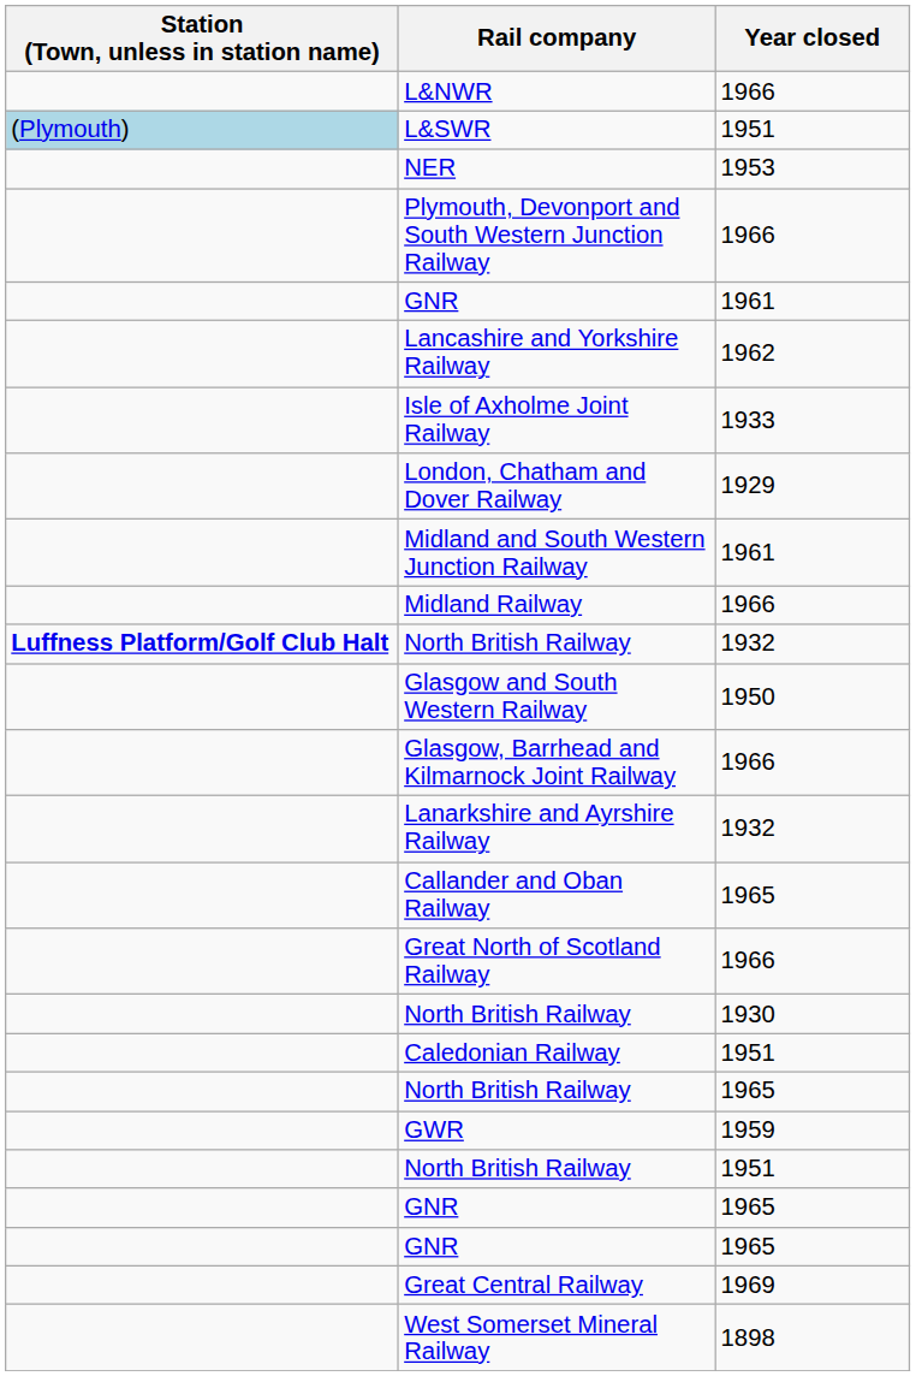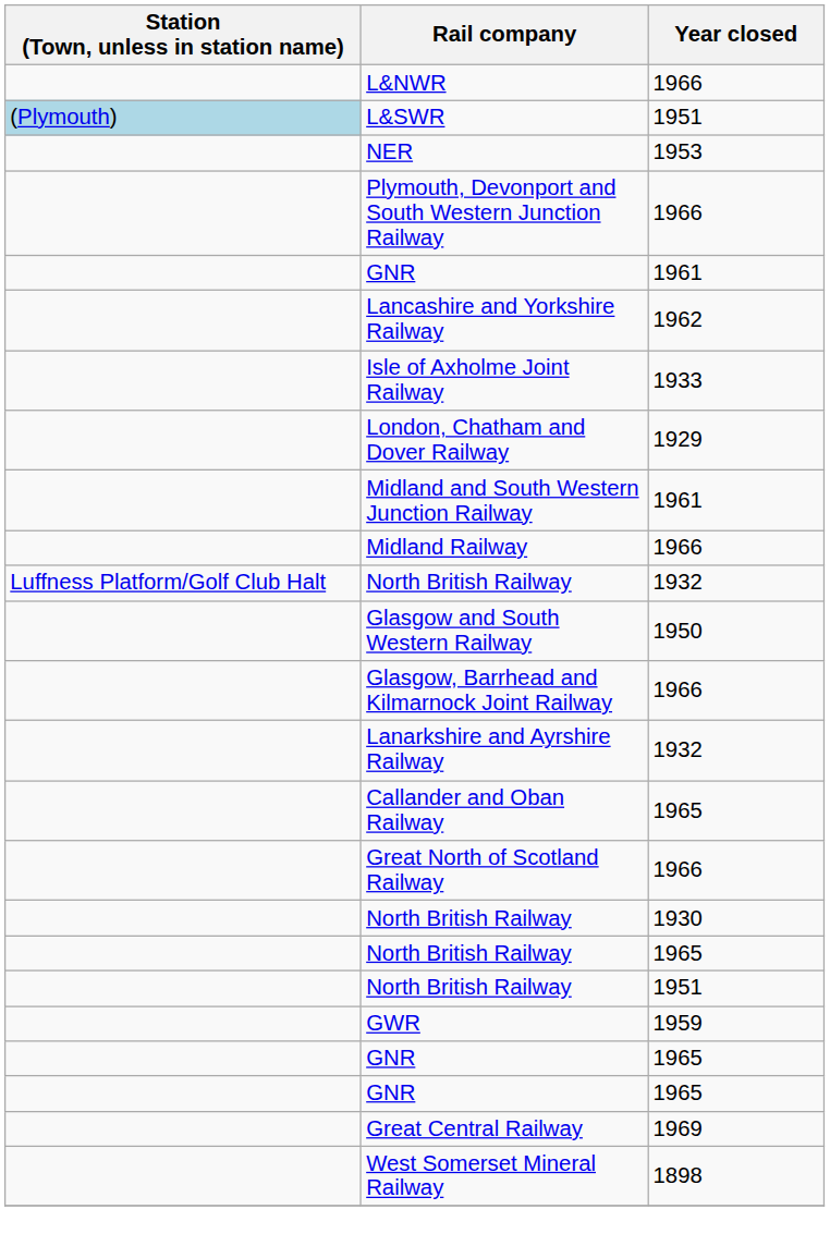 <table class="wikitable sortable">
 <tr>
 <th style="width:250px">Station<br>(Town, unless in station name)</th>
 <th style="width:200px">Rail company</th>
 <th style="width:120px">Year closed</th>
 </tr>
 <tr>
 <td></td>
 <td><a href='#'>L&NWR</a></td>
 <td>1966</td>
 </tr>
 <tr>
 <td style="background: lightblue;"> (<a href='#'>Plymouth</a>)</td>
 <td><a href='#'>L&SWR</a></td>
 <td>1951</td>
 </tr>
 <tr>
 <td></td>
 <td><a href='#'>NER</a></td>
 <td>1953</td>
 </tr>
 <tr>
 <td></td>
 <td><a href='#'>Plymouth, Devonport and South Western Junction Railway</a></td>
 <td>1966</td>
 </tr>
 <tr>
 <td></td>
 <td><a href='#'>GNR</a></td>
 <td>1961</td>
 </tr>
 <tr>
 <td></td>
 <td><a href='#'>Lancashire and Yorkshire Railway</a></td>
 <td>1962</td>
 </tr>
 <tr>
 <td></td>
 <td><a href='#'>Isle of Axholme Joint Railway</a></td>
 <td>1933</td>
 </tr>
 <tr>
 <td></td>
 <td><a href='#'>London, Chatham and Dover Railway</a></td>
 <td>1929</td>
 </tr>
 <tr>
 <td></td>
 <td><a href='#'>Midland and South Western Junction Railway</a></td>
 <td>1961</td>
 </tr>
 <tr>
 <td></td>
 <td><a href='#'>Midland Railway</a></td>
 <td>1966</td>
 </tr>
 <tr>
-<td><strong><a href='#'>Luffness Platform/Golf Club Halt</a></strong></td>
+<td><a href='#'>Luffness Platform/Golf Club Halt</a></td>
 <td><a href='#'>North British Railway</a></td>
 <td>1932</td>
 </tr>
 <tr>
 <td></td>
 <td><a href='#'>Glasgow and South Western Railway</a></td>
 <td>1950</td>
 </tr>
 <tr>
 <td></td>
 <td><a href='#'>Glasgow, Barrhead and Kilmarnock Joint Railway</a></td>
 <td>1966</td>
 </tr>
 <tr>
 <td></td>
 <td><a href='#'>Lanarkshire and Ayrshire Railway</a></td>
 <td>1932</td>
 </tr>
 <tr>
 <td></td>
 <td><a href='#'>Callander and Oban Railway</a></td>
 <td>1965</td>
 </tr>
 <tr>
 <td></td>
 <td><a href='#'>Great North of Scotland Railway</a></td>
 <td>1966</td>
 </tr>
 <tr>
 <td></td>
 <td><a href='#'>North British Railway</a></td>
 <td>1930</td>
 </tr>
 <tr>
 <td></td>
-<td><a href='#'>Caledonian Railway</a></td>
-<td>1951</td>
-</tr>
-<tr>
-<td></td>
 <td><a href='#'>North British Railway</a></td>
 <td>1965</td>
 </tr>
 <tr>
 <td></td>
-<td><a href='#'>GWR</a></td>
-<td>1959</td>
+<td><a href='#'>North British Railway</a></td>
+<td>1951</td>
 </tr>
 <tr>
 <td></td>
-<td><a href='#'>North British Railway</a></td>
-<td>1951</td>
+<td><a href='#'>GWR</a></td>
+<td>1959</td>
 </tr>
 <tr>
 <td></td>
 <td><a href='#'>GNR</a></td>
 <td>1965</td>
 </tr>
 <tr>
 <td></td>
 <td><a href='#'>GNR</a></td>
 <td>1965</td>
 </tr>
 <tr>
 <td></td>
 <td><a href='#'>Great Central Railway</a></td>
 <td>1969</td>
 </tr>
 <tr>
 <td></td>
 <td><a href='#'>West Somerset Mineral Railway</a></td>
 <td>1898</td>
 </tr>
 <tr>
 </tr>
 </table>
